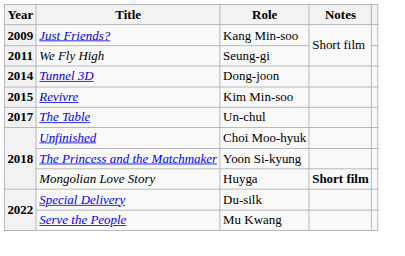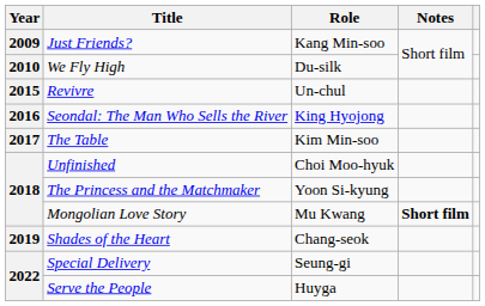 <table class="wikitable plainrowheaders sortable">
 <tr>
 <th scope="col">Year</th>
 <th scope="col">Title</th>
 <th scope="col">Role</th>
 <th scope="col">Notes</th>
 <th scope="col" class="unsortable"></th>
 </tr>
 <tr>
 <th scope="row">2009</th>
 <td><em><a href='#'>Just Friends?</a></em></td>
 <td>Kang Min-soo</td>
 <td rowspan="2">Short film</td>
 <td style="text-align:center"></td>
 </tr>
 <tr>
-<th scope="row">2011</th>
+<th scope="row">2010</th>
 <td><em>We Fly High</em></td>
-<td>Seung-gi</td>
-<td style="text-align:center"></td>
-</tr>
-<tr>
-<th scope="row">2014</th>
-<td><em><a href='#'>Tunnel 3D</a></em></td>
-<td>Dong-joon</td>
-<td></td>
+<td>Du-silk</td>
 <td style="text-align:center"></td>
 </tr>
 <tr>
 <th scope="row">2015</th>
 <td><em><a href='#'>Revivre</a></em></td>
-<td>Kim Min-soo</td>
+<td>Un-chul</td>
+<td></td>
+<td style="text-align:center"></td>
+</tr>
+<tr>
+<th scope="row">2016</th>
+<td><em><a href='#'>Seondal: The Man Who Sells the River</a></em></td>
+<td><a href='#'>King Hyojong</a></td>
 <td></td>
 <td style="text-align:center"></td>
 </tr>
 <tr>
 <th scope="row">2017</th>
 <td><em><a href='#'>The Table</a></em></td>
-<td>Un-chul</td>
+<td>Kim Min-soo</td>
 <td></td>
 <td style="text-align:center"></td>
 </tr>
 <tr>
 <th scope="row" rowspan="3">2018</th>
 <td><em><a href='#'>Unfinished</a></em></td>
 <td>Choi Moo-hyuk</td>
 <td></td>
 <td style="text-align:center"></td>
 </tr>
 <tr>
 <td><em><a href='#'>The Princess and the Matchmaker</a></em></td>
 <td>Yoon Si-kyung</td>
 <td></td>
 <td style="text-align:center"></td>
 </tr>
 <tr>
 <td><em>Mongolian Love Story</em></td>
-<td>Huyga</td>
+<td>Mu Kwang</td>
 <td><strong>Short film</strong></td>
+<td style="text-align:center"></td>
+</tr>
+<tr>
+<th scope="row">2019</th>
+<td><em><a href='#'>Shades of the Heart</a></em></td>
+<td>Chang-seok</td>
+<td></td>
 <td style="text-align:center"></td>
 </tr>
 <tr>
 <th scope="row" rowspan="2">2022</th>
 <td><em><a href='#'>Special Delivery</a></em></td>
-<td>Du-silk</td>
+<td>Seung-gi</td>
 <td></td>
 <td style="text-align:center"></td>
 </tr>
 <tr>
 <td><em><a href='#'>Serve the People</a></em></td>
-<td>Mu Kwang</td>
+<td>Huyga</td>
 <td></td>
 <td style="text-align:center"></td>
 </tr>
 </table>
